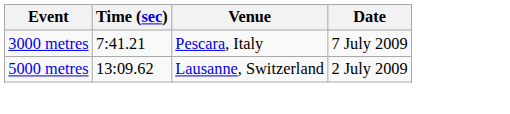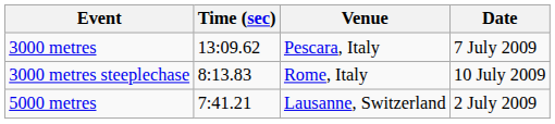 <table class=wikitable>
 <tr>
 <th>Event</th>
 <th>Time (<a href='#'>sec</a>)</th>
 <th>Venue</th>
 <th>Date</th>
 </tr>
 <tr>
 <td><a href='#'>3000 metres</a></td>
-<td>7:41.21</td>
+<td>13:09.62</td>
 <td><a href='#'>Pescara</a>, Italy</td>
 <td>7 July 2009</td>
 </tr>
 <tr>
+<td><a href='#'>3000 metres steeplechase</a></td>
+<td>8:13.83</td>
+<td><a href='#'>Rome</a>, Italy</td>
+<td>10 July 2009</td>
+</tr>
+<tr>
 <td><a href='#'>5000 metres</a></td>
-<td>13:09.62</td>
+<td>7:41.21</td>
 <td><a href='#'>Lausanne</a>, Switzerland</td>
 <td>2 July 2009</td>
 </tr>
 </table>
